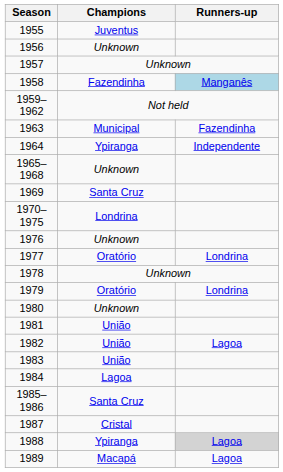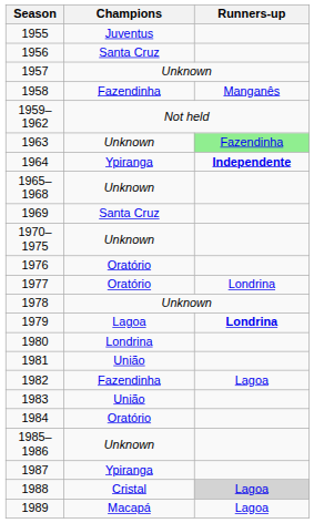 <table class="wikitable" style="text-align:center; margin-left:1em;">
 <tr>
 <th style="width:70px">Season</th>
 <th style="width:165px">Champions</th>
 <th style="width:145px">Runners-up</th>
 </tr>
 <tr>
 <td>1955</td>
 <td><a href='#'>Juventus</a></td>
 <td></td>
 </tr>
 <tr>
 <td>1956</td>
-<td><em>Unknown</em></td>
+<td><a href='#'>Santa Cruz</a></td>
 <td></td>
 </tr>
 <tr>
 <td>1957</td>
 <td colspan="3"><em>Unknown</em></td>
 </tr>
 <tr>
 <td>1958</td>
 <td><a href='#'>Fazendinha</a></td>
-<td style="background: lightblue;"><a href='#'>Manganês</a></td>
+<td><a href='#'>Manganês</a></td>
 </tr>
 <tr>
 <td>1959–1962</td>
 <td colspan="3"><em>Not held</em></td>
 </tr>
 <tr>
 <td>1963</td>
-<td><a href='#'>Municipal</a></td>
-<td><a href='#'>Fazendinha</a></td>
+<td><em>Unknown</em></td>
+<td style="background: lightgreen;"><a href='#'>Fazendinha</a></td>
 </tr>
 <tr>
 <td>1964</td>
 <td><a href='#'>Ypiranga</a></td>
-<td><a href='#'>Independente</a></td>
+<td><strong><a href='#'>Independente</a></strong></td>
 </tr>
 <tr>
 <td>1965–1968</td>
 <td><em>Unknown</em></td>
 <td></td>
 </tr>
 <tr>
 <td>1969</td>
 <td><a href='#'>Santa Cruz</a></td>
 <td></td>
 </tr>
 <tr>
 <td>1970–1975</td>
-<td><a href='#'>Londrina</a></td>
+<td><em>Unknown</em></td>
 <td></td>
 </tr>
 <tr>
 <td>1976</td>
-<td><em>Unknown</em></td>
+<td><a href='#'>Oratório</a></td>
 <td></td>
 </tr>
 <tr>
 <td>1977</td>
 <td><a href='#'>Oratório</a></td>
 <td><a href='#'>Londrina</a></td>
 </tr>
 <tr>
 <td>1978</td>
 <td colspan="3"><em>Unknown</em></td>
 </tr>
 <tr>
 <td>1979</td>
-<td><a href='#'>Oratório</a></td>
-<td><a href='#'>Londrina</a></td>
+<td><a href='#'>Lagoa</a></td>
+<td><strong><a href='#'>Londrina</a></strong></td>
 </tr>
 <tr>
 <td>1980</td>
-<td><em>Unknown</em></td>
+<td><a href='#'>Londrina</a></td>
 <td></td>
 </tr>
 <tr>
 <td>1981</td>
 <td><a href='#'>União</a></td>
 <td></td>
 </tr>
 <tr>
 <td>1982</td>
-<td><a href='#'>União</a></td>
+<td><a href='#'>Fazendinha</a></td>
 <td><a href='#'>Lagoa</a></td>
 </tr>
 <tr>
 <td>1983</td>
 <td><a href='#'>União</a></td>
 <td></td>
 </tr>
 <tr>
 <td>1984</td>
-<td><a href='#'>Lagoa</a></td>
+<td><a href='#'>Oratório</a></td>
 <td></td>
 </tr>
 <tr>
 <td>1985–1986</td>
-<td><a href='#'>Santa Cruz</a></td>
+<td><em>Unknown</em></td>
 <td></td>
 </tr>
 <tr>
 <td>1987</td>
-<td><a href='#'>Cristal</a></td>
+<td><a href='#'>Ypiranga</a></td>
 <td></td>
 </tr>
 <tr>
 <td>1988</td>
-<td><a href='#'>Ypiranga</a></td>
+<td><a href='#'>Cristal</a></td>
 <td style="background: lightgrey;"><a href='#'>Lagoa</a></td>
 </tr>
 <tr>
 <td>1989</td>
 <td><a href='#'>Macapá</a></td>
 <td><a href='#'>Lagoa</a></td>
 </tr>
 </table>
